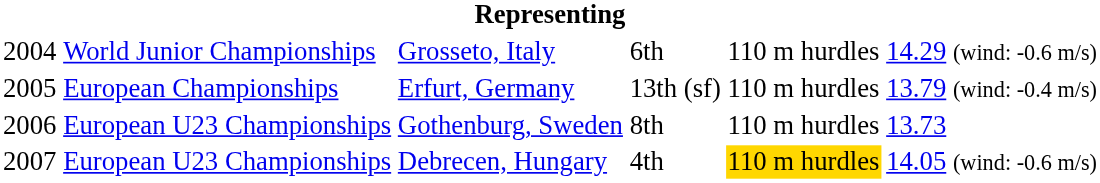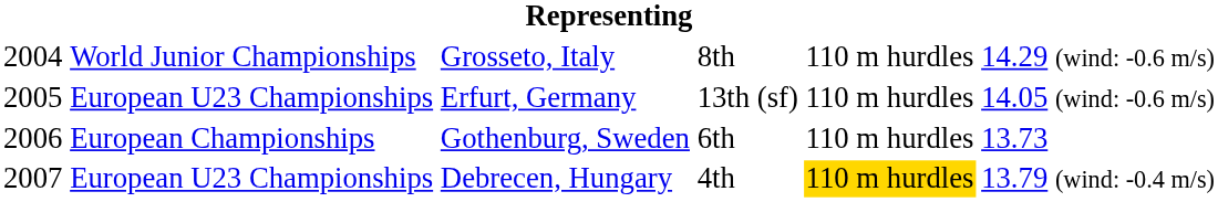 <table>
 <tr>
 <th colspan="6">Representing </th>
 </tr>
 <tr>
 <td>2004</td>
 <td><a href='#'>World Junior Championships</a></td>
 <td><a href='#'>Grosseto, Italy</a></td>
-<td>6th</td>
+<td>8th</td>
 <td>110 m hurdles</td>
 <td><a href='#'>14.29</a> <small>(wind: -0.6 m/s)</small></td>
 </tr>
 <tr>
 <td>2005</td>
-<td><a href='#'>European Championships</a></td>
+<td><a href='#'>European U23 Championships</a></td>
 <td><a href='#'>Erfurt, Germany</a></td>
 <td>13th (sf)</td>
 <td>110 m hurdles</td>
-<td><a href='#'>13.79</a> <small>(wind: -0.4 m/s)</small></td>
+<td><a href='#'>14.05</a> <small>(wind: -0.6 m/s)</small></td>
 </tr>
 <tr>
 <td>2006</td>
-<td><a href='#'>European U23 Championships</a></td>
+<td><a href='#'>European Championships</a></td>
 <td><a href='#'>Gothenburg, Sweden</a></td>
-<td>8th</td>
+<td>6th</td>
 <td>110 m hurdles</td>
 <td><a href='#'>13.73</a></td>
 </tr>
 <tr>
 <td>2007</td>
 <td><a href='#'>European U23 Championships</a></td>
 <td><a href='#'>Debrecen, Hungary</a></td>
 <td>4th</td>
 <td style="background: gold;">110 m hurdles</td>
-<td><a href='#'>14.05</a> <small>(wind: -0.6 m/s)</small></td>
+<td><a href='#'>13.79</a> <small>(wind: -0.4 m/s)</small></td>
 </tr>
 </table>
